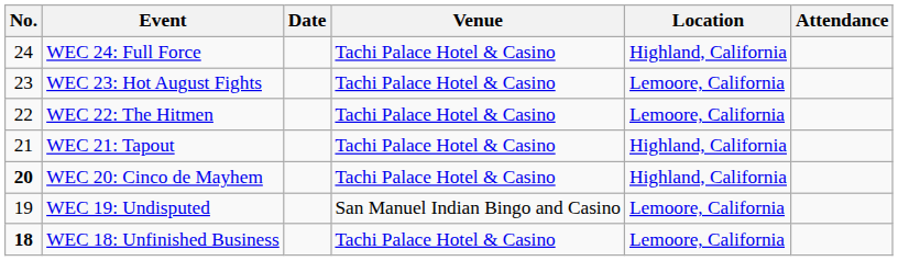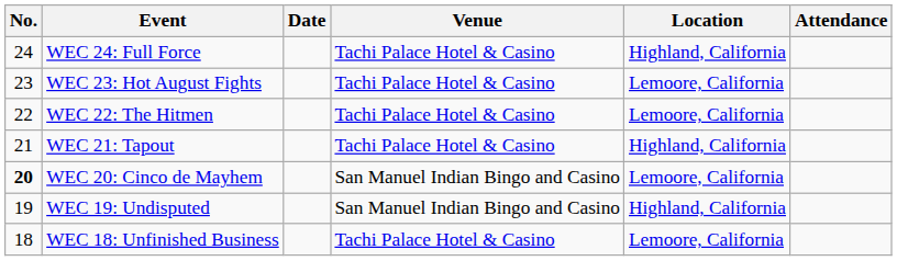 <table class="sortable wikitable succession-box" style="font-size:90%;">
 <tr>
 <th>No.</th>
 <th>Event</th>
 <th>Date</th>
 <th>Venue</th>
 <th>Location</th>
 <th>Attendance</th>
 </tr>
 <tr>
 <td align=center>24</td>
 <td><a href='#'> WEC 24: Full Force</a></td>
 <td></td>
 <td><a href='#'>Tachi Palace Hotel & Casino</a></td>
 <td><a href='#'>Highland, California</a></td>
 <td></td>
 </tr>
 <tr>
 <td align=center>23</td>
 <td><a href='#'> WEC 23: Hot August Fights</a></td>
 <td></td>
 <td><a href='#'>Tachi Palace Hotel & Casino</a></td>
 <td><a href='#'>Lemoore, California</a></td>
 <td></td>
 </tr>
 <tr>
 <td align=center>22</td>
 <td><a href='#'> WEC 22: The Hitmen</a></td>
 <td></td>
 <td><a href='#'>Tachi Palace Hotel & Casino</a></td>
 <td><a href='#'>Lemoore, California</a></td>
 <td></td>
 </tr>
 <tr>
 <td align=center>21</td>
 <td><a href='#'> WEC 21: Tapout</a></td>
 <td></td>
 <td><a href='#'>Tachi Palace Hotel & Casino</a></td>
 <td><a href='#'>Highland, California</a></td>
 <td></td>
 </tr>
 <tr>
 <td align=center><strong>20</strong></td>
 <td><a href='#'> WEC 20: Cinco de Mayhem</a></td>
 <td></td>
-<td><a href='#'>Tachi Palace Hotel & Casino</a></td>
-<td><a href='#'>Highland, California</a></td>
+<td>San Manuel Indian Bingo and Casino</td>
+<td><a href='#'>Lemoore, California</a></td>
 <td></td>
 </tr>
 <tr>
 <td align=center>19</td>
 <td><a href='#'> WEC 19: Undisputed</a></td>
 <td></td>
 <td>San Manuel Indian Bingo and Casino</td>
-<td><a href='#'>Lemoore, California</a></td>
+<td><a href='#'>Highland, California</a></td>
 <td></td>
 </tr>
 <tr>
-<td align=center><strong>18</strong></td>
+<td align=center>18</td>
 <td><a href='#'>WEC 18: Unfinished Business</a></td>
 <td></td>
 <td><a href='#'>Tachi Palace Hotel & Casino</a></td>
 <td><a href='#'>Lemoore, California</a></td>
 <td></td>
 </tr>
 </table>
